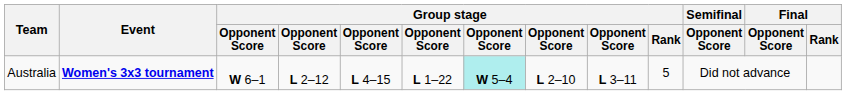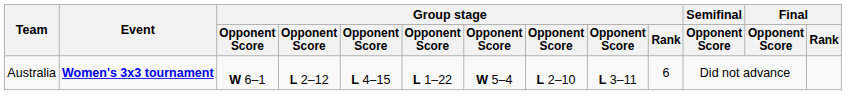 <table class="wikitable" style="font-size:90%">
 <tr>
 <th rowspan=2>Team</th>
 <th rowspan=2>Event</th>
 <th colspan=8>Group stage</th>
 <th>Semifinal</th>
 <th colspan=2>Final</th>
 </tr>
 <tr style="font-size:95%">
 <th>Opponent<br>Score</th>
 <th>Opponent<br>Score</th>
 <th>Opponent<br>Score</th>
 <th>Opponent<br>Score</th>
 <th>Opponent<br>Score</th>
 <th>Opponent<br>Score</th>
 <th>Opponent<br>Score</th>
 <th>Rank</th>
 <th>Opponent<br>Score</th>
 <th>Opponent<br>Score</th>
 <th>Rank</th>
 </tr>
 <tr align=center>
 <td align=left>Australia</td>
 <td align=left><strong><a href='#'>Women's 3x3 tournament</a></strong></td>
 <td><br><strong>W</strong> 6–1</td>
 <td><br><strong>L</strong> 2–12</td>
 <td><br><strong>L</strong> 4–15</td>
 <td><br><strong>L</strong> 1–22</td>
-<td style="background: paleturquoise;"><br><strong>W</strong> 5–4</td>
+<td><br><strong>W</strong> 5–4</td>
 <td><br><strong>L</strong> 2–10</td>
 <td><br><strong>L</strong> 3–11</td>
-<td>5</td>
+<td>6</td>
 <td colspan=2>Did not advance</td>
 <td></td>
 </tr>
 </table>
